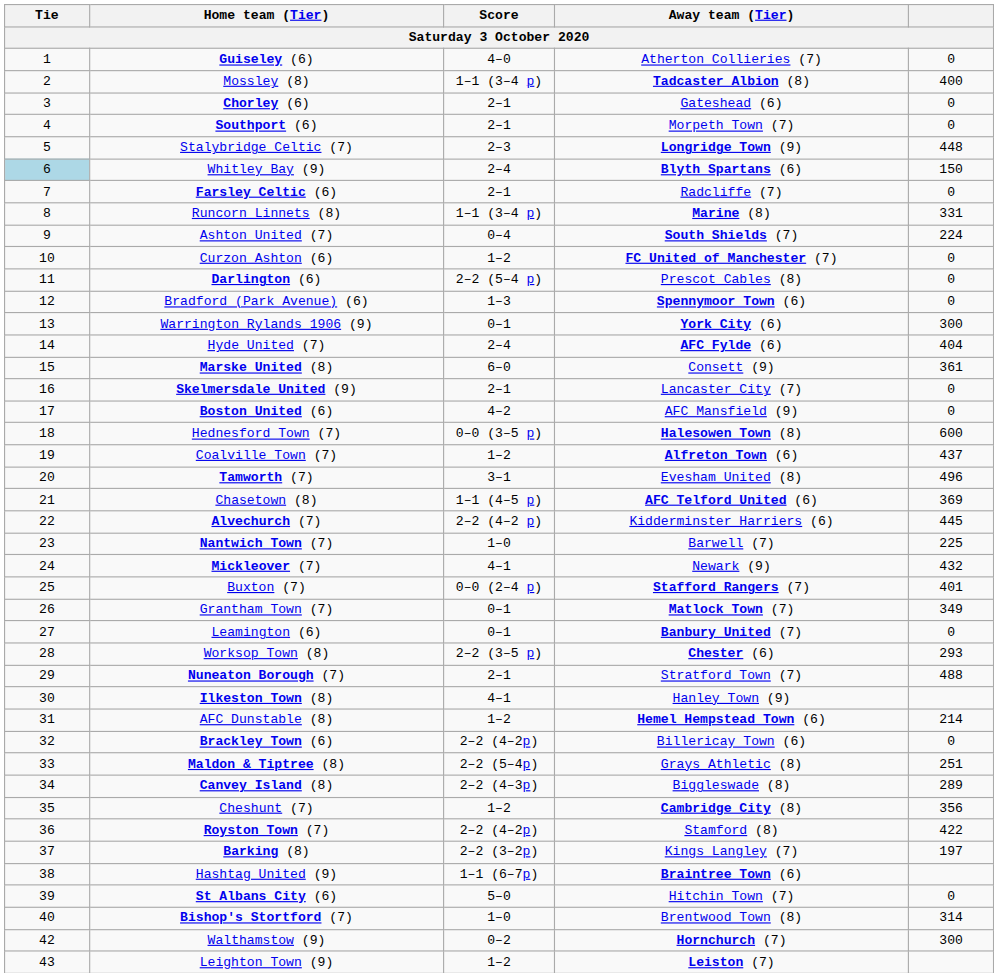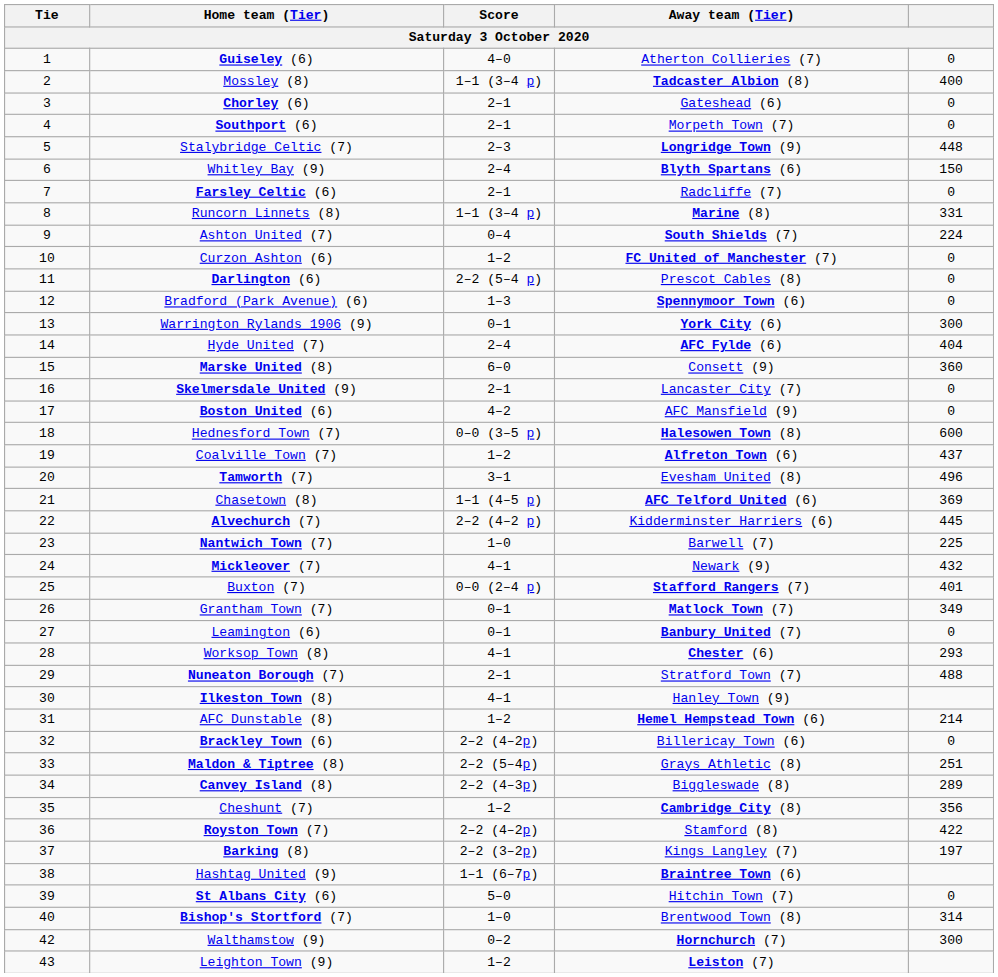 <table class="wikitable" style="text-align:center; font-size:90%; width:100%">
 <tr>
 <th scope="col" style="width:  8.43%;">Tie</th>
 <th scope="col" style="width: 35.29%;">Home team (<a href='#'>Tier</a>)</th>
 <th scope="col" style="width: 11.00%;">Score</th>
 <th scope="col" style="width: 35.29%;">Away team (<a href='#'>Tier</a>)</th>
 <th scope="col" style="width:  8.43%;"></th>
 </tr>
 <tr>
 <th colspan="5"><strong>Saturday 3 October 2020</strong></th>
 </tr>
 <tr>
 <td>1</td>
 <td><strong><a href='#'>Guiseley</a></strong> (6)</td>
 <td>4–0</td>
 <td><a href='#'>Atherton Collieries</a> (7)</td>
 <td>0</td>
 </tr>
 <tr>
 <td>2</td>
 <td><a href='#'>Mossley</a> (8)</td>
 <td>1–1 (3–4 <a href='#'>p</a>)</td>
 <td><strong><a href='#'>Tadcaster Albion</a></strong> (8)</td>
 <td>400</td>
 </tr>
 <tr>
 <td>3</td>
 <td><strong><a href='#'>Chorley</a></strong> (6)</td>
 <td>2–1</td>
 <td><a href='#'>Gateshead</a> (6)</td>
 <td>0</td>
 </tr>
 <tr>
 <td>4</td>
 <td><strong><a href='#'>Southport</a></strong> (6)</td>
 <td>2–1</td>
 <td><a href='#'>Morpeth Town</a> (7)</td>
 <td>0</td>
 </tr>
 <tr>
 <td>5</td>
 <td><a href='#'>Stalybridge Celtic</a> (7)</td>
 <td>2–3</td>
 <td><strong><a href='#'>Longridge Town</a></strong> (9)</td>
 <td>448</td>
 </tr>
 <tr>
-<td style="background: lightblue;">6</td>
+<td>6</td>
 <td><a href='#'>Whitley Bay</a> (9)</td>
 <td>2–4</td>
 <td><strong><a href='#'>Blyth Spartans</a></strong> (6)</td>
 <td>150</td>
 </tr>
 <tr>
 <td>7</td>
 <td><strong><a href='#'>Farsley Celtic</a></strong> (6)</td>
 <td>2–1</td>
 <td><a href='#'>Radcliffe</a> (7)</td>
 <td>0</td>
 </tr>
 <tr>
 <td>8</td>
 <td><a href='#'>Runcorn Linnets</a> (8)</td>
 <td>1–1 (3–4 <a href='#'>p</a>)</td>
 <td><strong><a href='#'>Marine</a></strong> (8)</td>
 <td>331</td>
 </tr>
 <tr>
 <td>9</td>
 <td><a href='#'>Ashton United</a> (7)</td>
 <td>0–4</td>
 <td><strong><a href='#'>South Shields</a></strong> (7)</td>
 <td>224</td>
 </tr>
 <tr>
 <td>10</td>
 <td><a href='#'>Curzon Ashton</a> (6)</td>
 <td>1–2</td>
 <td><strong><a href='#'>FC United of Manchester</a></strong> (7)</td>
 <td>0</td>
 </tr>
 <tr>
 <td>11</td>
 <td><strong><a href='#'>Darlington</a></strong> (6)</td>
 <td>2–2 (5–4 <a href='#'>p</a>)</td>
 <td><a href='#'>Prescot Cables</a> (8)</td>
 <td>0</td>
 </tr>
 <tr>
 <td>12</td>
 <td><a href='#'>Bradford (Park Avenue)</a> (6)</td>
 <td>1–3</td>
 <td><strong><a href='#'>Spennymoor Town</a></strong> (6)</td>
 <td>0</td>
 </tr>
 <tr>
 <td>13</td>
 <td><a href='#'>Warrington Rylands 1906</a> (9)</td>
 <td>0–1</td>
 <td><strong><a href='#'>York City</a></strong> (6)</td>
 <td>300</td>
 </tr>
 <tr>
 <td>14</td>
 <td><a href='#'>Hyde United</a> (7)</td>
 <td>2–4</td>
 <td><strong><a href='#'>AFC Fylde</a></strong> (6)</td>
 <td>404</td>
 </tr>
 <tr>
 <td>15</td>
 <td><strong><a href='#'>Marske United</a></strong> (8)</td>
 <td>6–0</td>
 <td><a href='#'>Consett</a> (9)</td>
-<td>361</td>
+<td>360</td>
 </tr>
 <tr>
 <td>16</td>
 <td><strong><a href='#'>Skelmersdale United</a></strong> (9)</td>
 <td>2–1</td>
 <td><a href='#'>Lancaster City</a> (7)</td>
 <td>0</td>
 </tr>
 <tr>
 <td>17</td>
 <td><strong><a href='#'>Boston United</a></strong> (6)</td>
 <td>4–2</td>
 <td><a href='#'>AFC Mansfield</a> (9)</td>
 <td>0</td>
 </tr>
 <tr>
 <td>18</td>
 <td><a href='#'>Hednesford Town</a> (7)</td>
 <td>0–0 (3–5 <a href='#'>p</a>)</td>
 <td><strong><a href='#'>Halesowen Town</a></strong> (8)</td>
 <td>600</td>
 </tr>
 <tr>
 <td>19</td>
 <td><a href='#'>Coalville Town</a> (7)</td>
 <td>1–2</td>
 <td><strong><a href='#'>Alfreton Town</a></strong> (6)</td>
 <td>437</td>
 </tr>
 <tr>
 <td>20</td>
 <td><strong><a href='#'>Tamworth</a></strong> (7)</td>
 <td>3–1</td>
 <td><a href='#'>Evesham United</a> (8)</td>
 <td>496</td>
 </tr>
 <tr>
 <td>21</td>
 <td><a href='#'>Chasetown</a> (8)</td>
 <td>1–1 (4–5 <a href='#'>p</a>)</td>
 <td><strong><a href='#'>AFC Telford United</a></strong> (6)</td>
 <td>369</td>
 </tr>
 <tr>
 <td>22</td>
 <td><strong><a href='#'>Alvechurch</a></strong> (7)</td>
 <td>2–2 (4–2 <a href='#'>p</a>)</td>
 <td><a href='#'>Kidderminster Harriers</a> (6)</td>
 <td>445</td>
 </tr>
 <tr>
 <td>23</td>
 <td><strong><a href='#'>Nantwich Town</a></strong> (7)</td>
 <td>1–0</td>
 <td><a href='#'>Barwell</a> (7)</td>
 <td>225</td>
 </tr>
 <tr>
 <td>24</td>
 <td><strong><a href='#'>Mickleover</a></strong> (7)</td>
 <td>4–1</td>
 <td><a href='#'>Newark</a> (9)</td>
 <td>432</td>
 </tr>
 <tr>
 <td>25</td>
 <td><a href='#'>Buxton</a> (7)</td>
 <td>0–0 (2–4 <a href='#'>p</a>)</td>
 <td><strong><a href='#'>Stafford Rangers</a></strong> (7)</td>
 <td>401</td>
 </tr>
 <tr>
 <td>26</td>
 <td><a href='#'>Grantham Town</a> (7)</td>
 <td>0–1</td>
 <td><strong><a href='#'>Matlock Town</a></strong> (7)</td>
 <td>349</td>
 </tr>
 <tr>
 <td>27</td>
 <td><a href='#'>Leamington</a> (6)</td>
 <td>0–1</td>
 <td><strong><a href='#'>Banbury United</a></strong> (7)</td>
 <td>0</td>
 </tr>
 <tr>
 <td>28</td>
 <td><a href='#'>Worksop Town</a> (8)</td>
-<td>2–2 (3–5 <a href='#'>p</a>)</td>
+<td>4–1</td>
 <td><strong><a href='#'>Chester</a></strong> (6)</td>
 <td>293</td>
 </tr>
 <tr>
 <td>29</td>
 <td><strong><a href='#'>Nuneaton Borough</a></strong> (7)</td>
 <td>2–1</td>
 <td><a href='#'>Stratford Town</a> (7)</td>
 <td>488</td>
 </tr>
 <tr>
 <td>30</td>
 <td><strong><a href='#'>Ilkeston Town</a></strong> (8)</td>
 <td>4–1</td>
 <td><a href='#'>Hanley Town</a> (9)</td>
 <td></td>
 </tr>
 <tr>
 <td>31</td>
 <td><a href='#'>AFC Dunstable</a> (8)</td>
 <td>1–2</td>
 <td><strong><a href='#'>Hemel Hempstead Town</a></strong> (6)</td>
 <td>214</td>
 </tr>
 <tr>
 <td>32</td>
 <td><strong><a href='#'>Brackley Town</a></strong> (6)</td>
 <td>2–2 (4–2<a href='#'>p</a>)</td>
 <td><a href='#'>Billericay Town</a> (6)</td>
 <td>0</td>
 </tr>
 <tr>
 <td>33</td>
 <td><strong><a href='#'>Maldon & Tiptree</a></strong> (8)</td>
 <td>2–2 (5–4<a href='#'>p</a>)</td>
 <td><a href='#'>Grays Athletic</a> (8)</td>
 <td>251</td>
 </tr>
 <tr>
 <td>34</td>
 <td><strong><a href='#'>Canvey Island</a></strong> (8)</td>
 <td>2–2 (4–3<a href='#'>p</a>)</td>
 <td><a href='#'>Biggleswade</a> (8)</td>
 <td>289</td>
 </tr>
 <tr>
 <td>35</td>
 <td><a href='#'>Cheshunt</a> (7)</td>
 <td>1–2</td>
 <td><strong><a href='#'>Cambridge City</a></strong> (8)</td>
 <td>356</td>
 </tr>
 <tr>
 <td>36</td>
 <td><strong><a href='#'>Royston Town</a></strong> (7)</td>
 <td>2–2 (4–2<a href='#'>p</a>)</td>
 <td><a href='#'>Stamford</a> (8)</td>
 <td>422</td>
 </tr>
 <tr>
 <td>37</td>
 <td><strong><a href='#'>Barking</a></strong> (8)</td>
 <td>2–2 (3–2<a href='#'>p</a>)</td>
 <td><a href='#'>Kings Langley</a> (7)</td>
 <td>197</td>
 </tr>
 <tr>
 <td>38</td>
 <td><a href='#'>Hashtag United</a> (9)</td>
 <td>1–1 (6–7<a href='#'>p</a>)</td>
 <td><strong><a href='#'>Braintree Town</a></strong> (6)</td>
 <td></td>
 </tr>
 <tr>
 <td>39</td>
 <td><strong><a href='#'>St Albans City</a></strong> (6)</td>
 <td>5–0</td>
 <td><a href='#'>Hitchin Town</a> (7)</td>
 <td>0</td>
 </tr>
 <tr>
 <td>40</td>
 <td><strong><a href='#'>Bishop's Stortford</a></strong> (7)</td>
 <td>1–0</td>
 <td><a href='#'>Brentwood Town</a> (8)</td>
 <td>314</td>
 </tr>
 <tr>
 <td>42</td>
 <td><a href='#'>Walthamstow</a> (9)</td>
 <td>0–2</td>
 <td><strong><a href='#'>Hornchurch</a></strong> (7)</td>
 <td>300</td>
 </tr>
 <tr>
 <td>43</td>
 <td><a href='#'>Leighton Town</a> (9)</td>
 <td>1–2</td>
 <td><strong><a href='#'>Leiston</a></strong> (7)</td>
 <td></td>
 </tr>
 </table>
